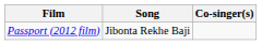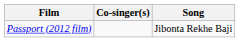 <table class="wikitable plainrowheaders" textcolor:#000;">
 <tr>
 <th scope="col"><strong>Film</strong></th>
+<th scope="col"><strong>Co-singer(s)</strong></th>
 <th scope="col"><strong>Song</strong></th>
-<th scope="col"><strong>Co-singer(s)</strong></th>
 </tr>
 <tr>
 <td><em><a href='#'>Passport (2012 film)</a></em></td>
+<td></td>
 <td>Jibonta Rekhe Baji</td>
-<td></td>
 </tr>
 </table>
